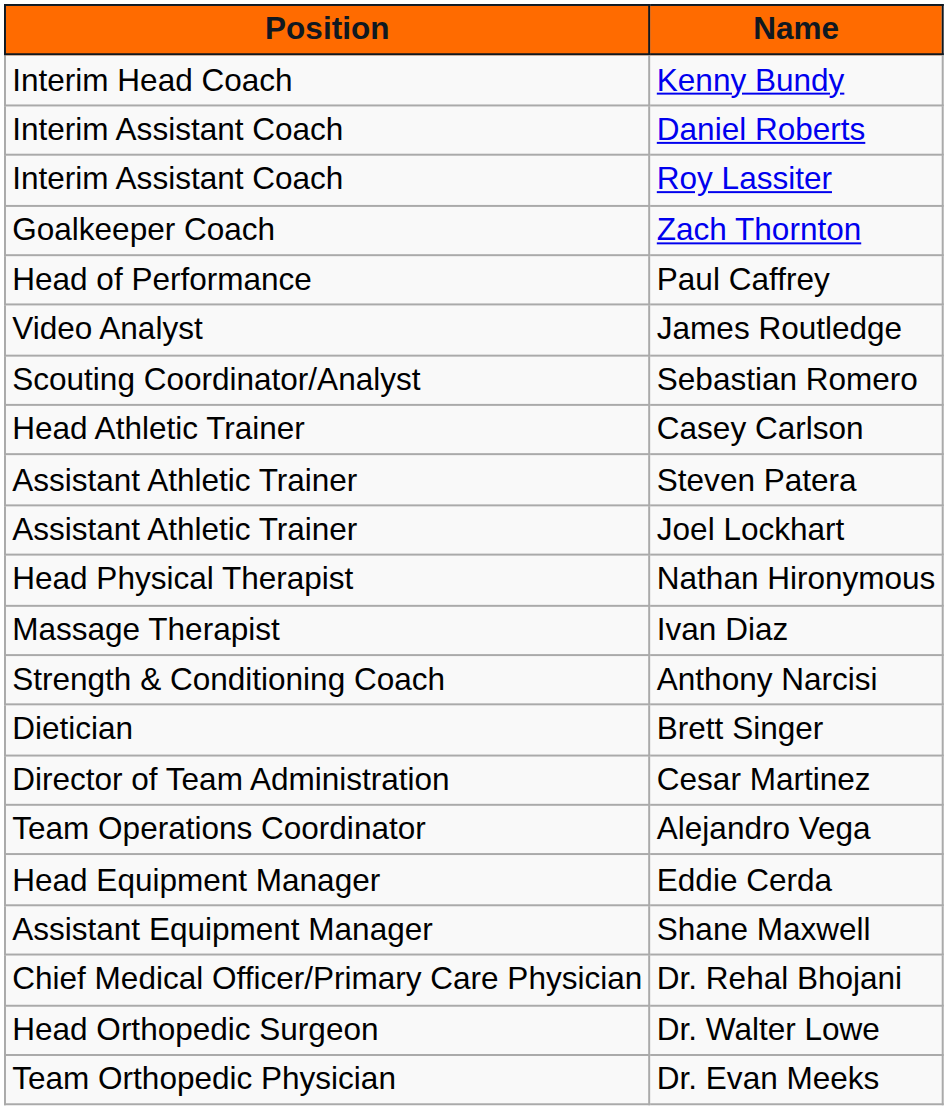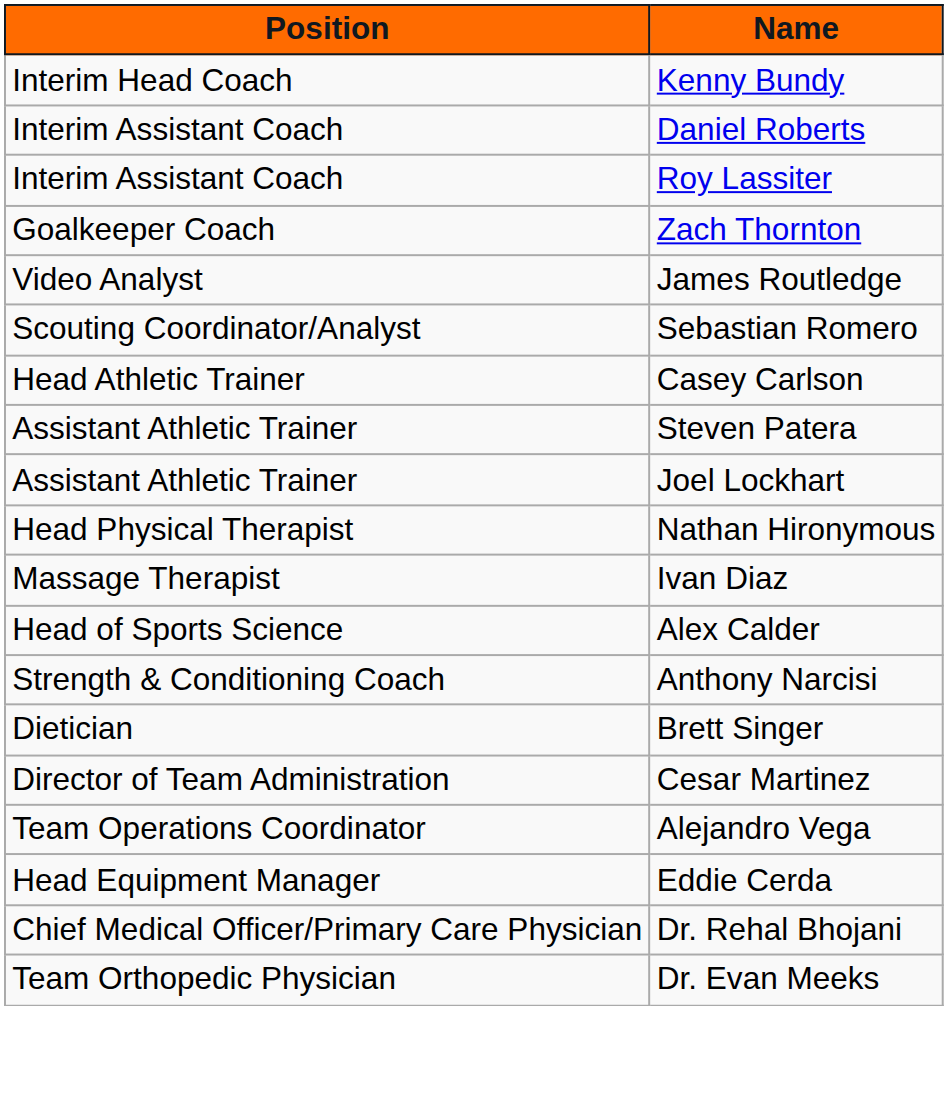 <table class="wikitable">
 <tr>
 <th style="background:#FF6B00; color:#101820; border:1px solid #101820;" scope="col">Position</th>
 <th style="background:#FF6B00; color:#101820; border:1px solid #101820;" scope="col">Name</th>
 </tr>
 <tr>
 <td>Interim Head Coach</td>
 <td> <a href='#'>Kenny Bundy</a></td>
 </tr>
 <tr>
 <td>Interim Assistant Coach</td>
 <td> <a href='#'>Daniel Roberts</a></td>
 </tr>
 <tr>
 <td>Interim Assistant Coach</td>
 <td> <a href='#'>Roy Lassiter</a></td>
 </tr>
 <tr>
 <td>Goalkeeper Coach</td>
 <td> <a href='#'>Zach Thornton</a></td>
-</tr>
-<tr>
-<td>Head of Performance</td>
-<td> Paul Caffrey</td>
 </tr>
 <tr>
 <td>Video Analyst</td>
 <td>James Routledge</td>
 </tr>
 <tr>
 <td>Scouting Coordinator/Analyst</td>
 <td>Sebastian Romero</td>
 </tr>
 <tr>
 <td>Head Athletic Trainer</td>
 <td>Casey Carlson</td>
 </tr>
 <tr>
 <td>Assistant Athletic Trainer</td>
 <td>Steven Patera</td>
 </tr>
 <tr>
 <td>Assistant Athletic Trainer</td>
 <td>Joel Lockhart</td>
 </tr>
 <tr>
 <td>Head Physical Therapist</td>
 <td>Nathan Hironymous</td>
 </tr>
 <tr>
 <td>Massage Therapist</td>
 <td>Ivan Diaz</td>
 </tr>
 <tr>
+<td>Head of Sports Science</td>
+<td>Alex Calder</td>
+</tr>
+<tr>
 <td>Strength & Conditioning Coach</td>
 <td>Anthony Narcisi</td>
 </tr>
 <tr>
 <td>Dietician</td>
 <td>Brett Singer</td>
 </tr>
 <tr>
 <td>Director of Team Administration</td>
 <td>Cesar Martinez</td>
 </tr>
 <tr>
 <td>Team Operations Coordinator</td>
 <td>Alejandro Vega</td>
 </tr>
 <tr>
 <td>Head Equipment Manager</td>
 <td>Eddie Cerda</td>
 </tr>
 <tr>
-<td>Assistant Equipment Manager</td>
-<td>Shane Maxwell</td>
-</tr>
-<tr>
 <td>Chief Medical Officer/Primary Care Physician</td>
 <td>Dr. Rehal Bhojani</td>
-</tr>
-<tr>
-<td>Head Orthopedic Surgeon</td>
-<td>Dr. Walter Lowe</td>
 </tr>
 <tr>
 <td>Team Orthopedic Physician</td>
 <td>Dr. Evan Meeks</td>
 </tr>
 </table>
